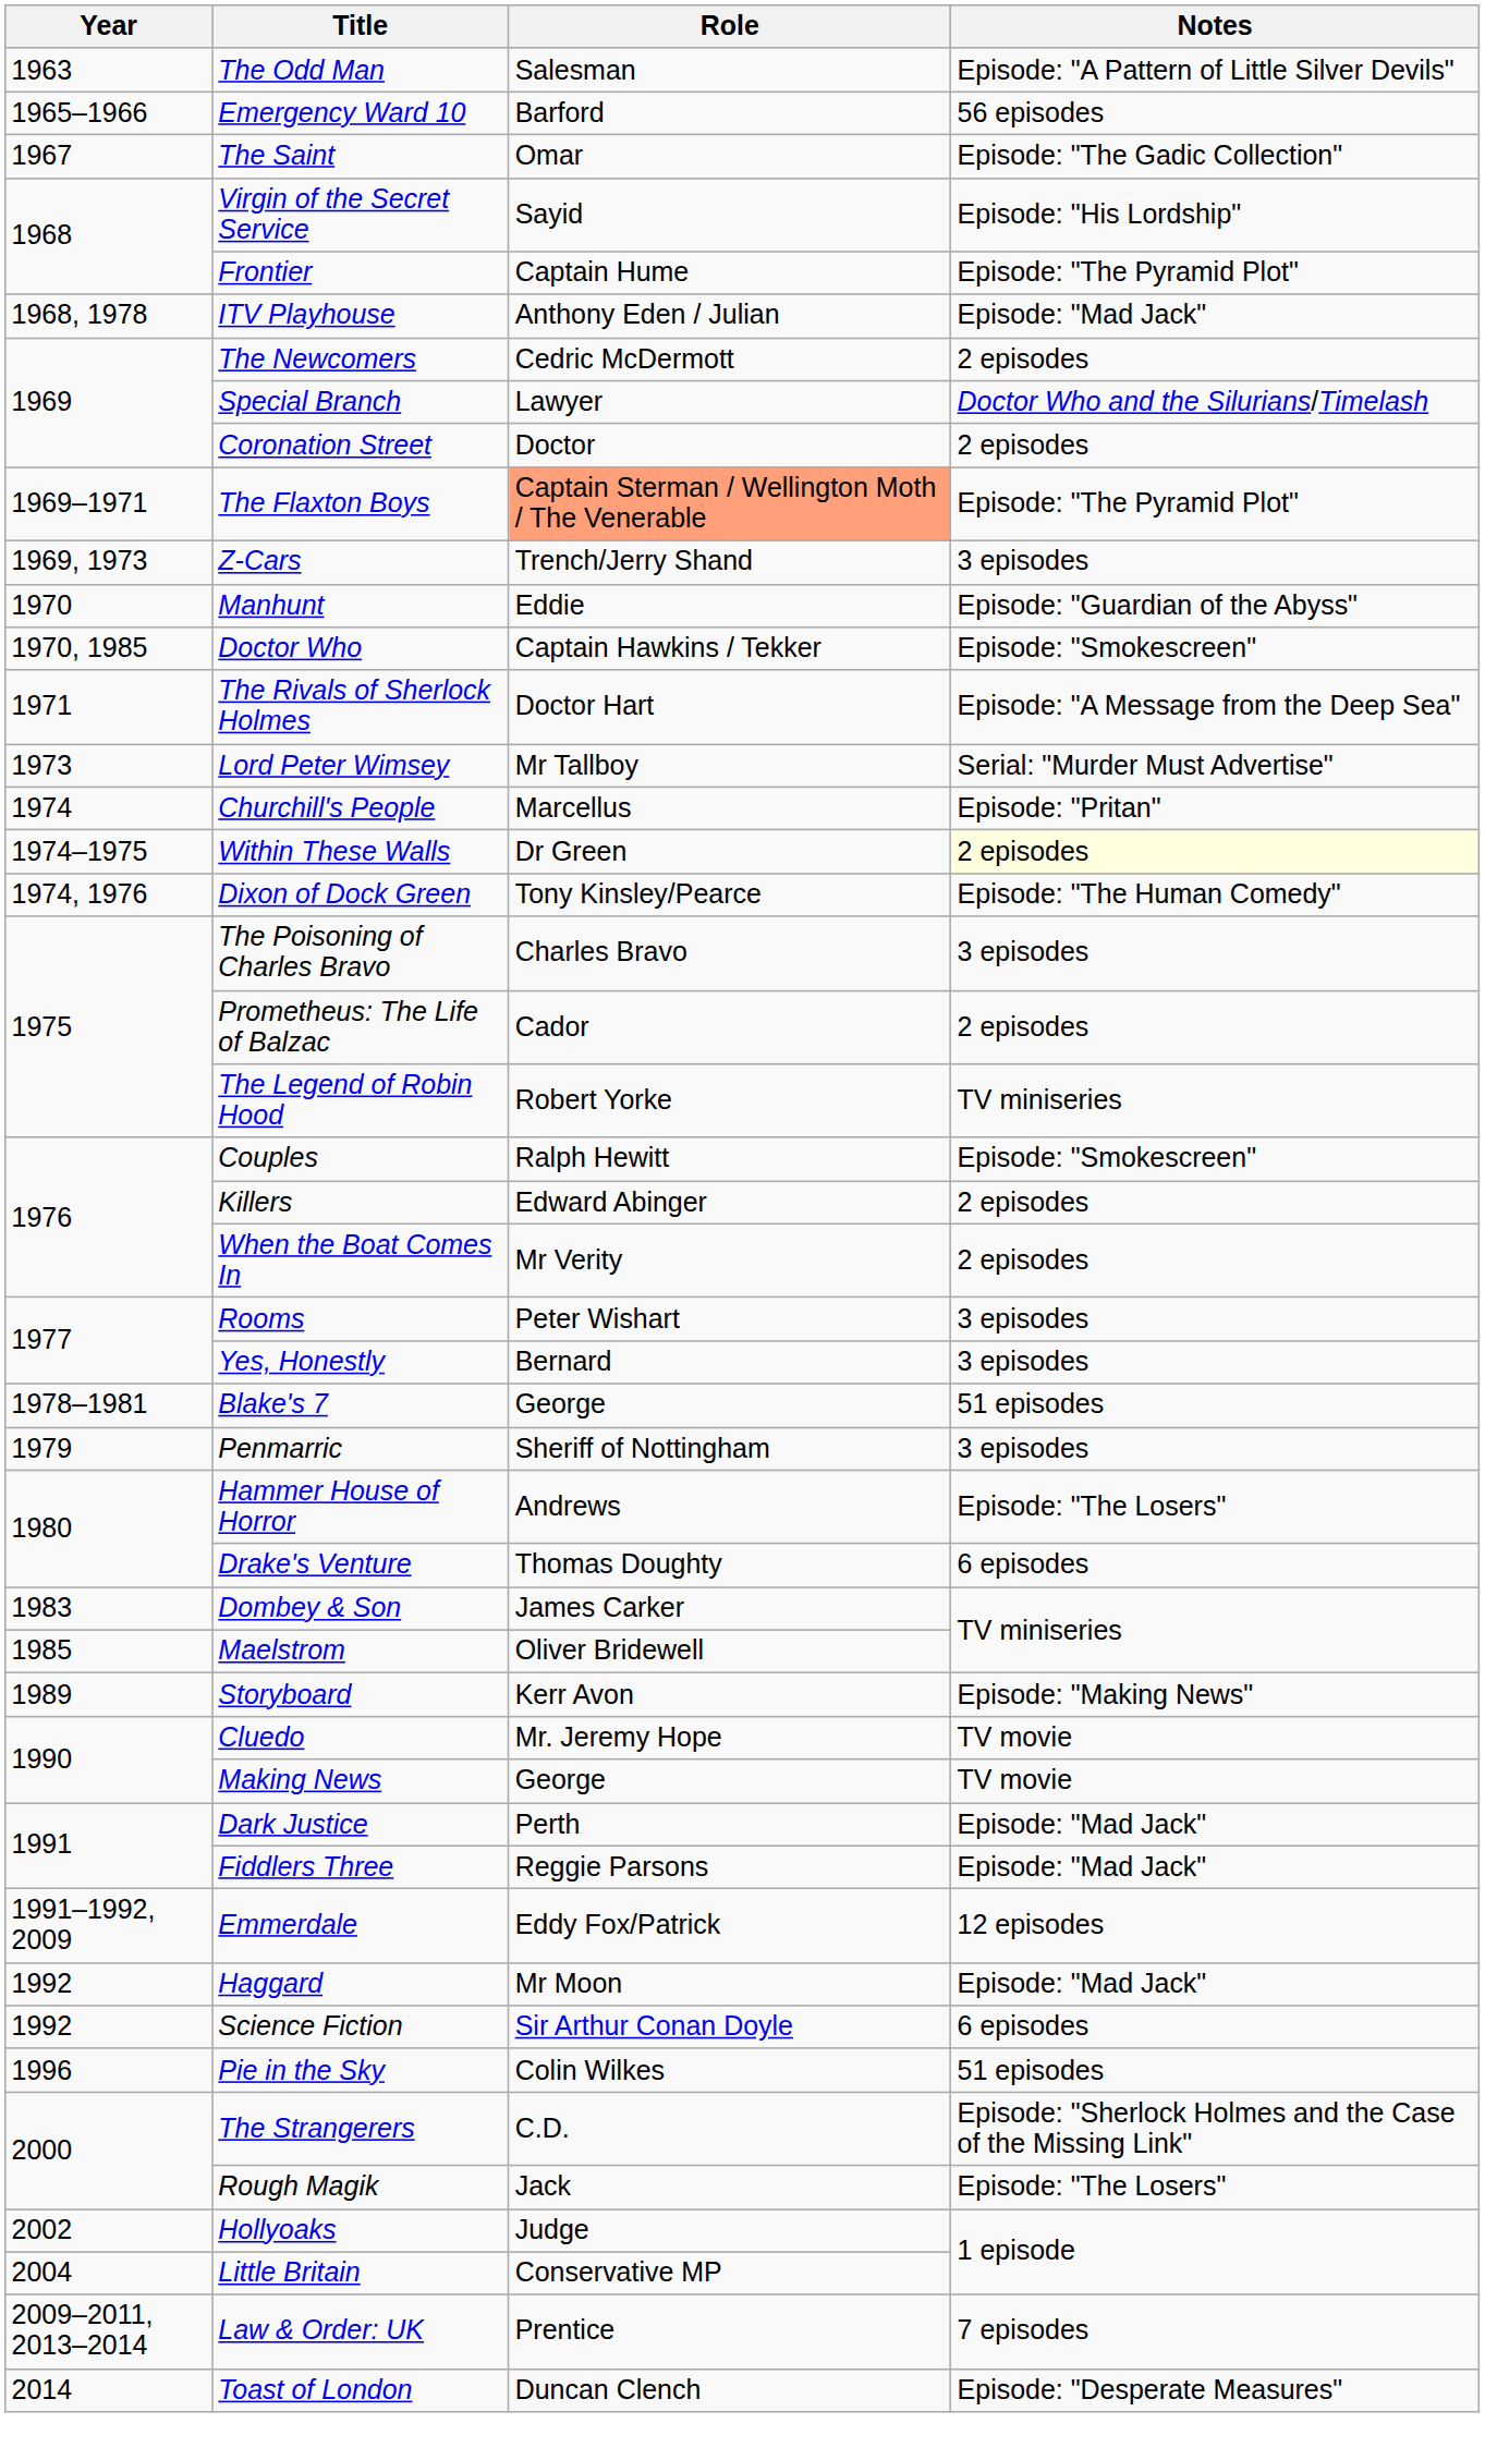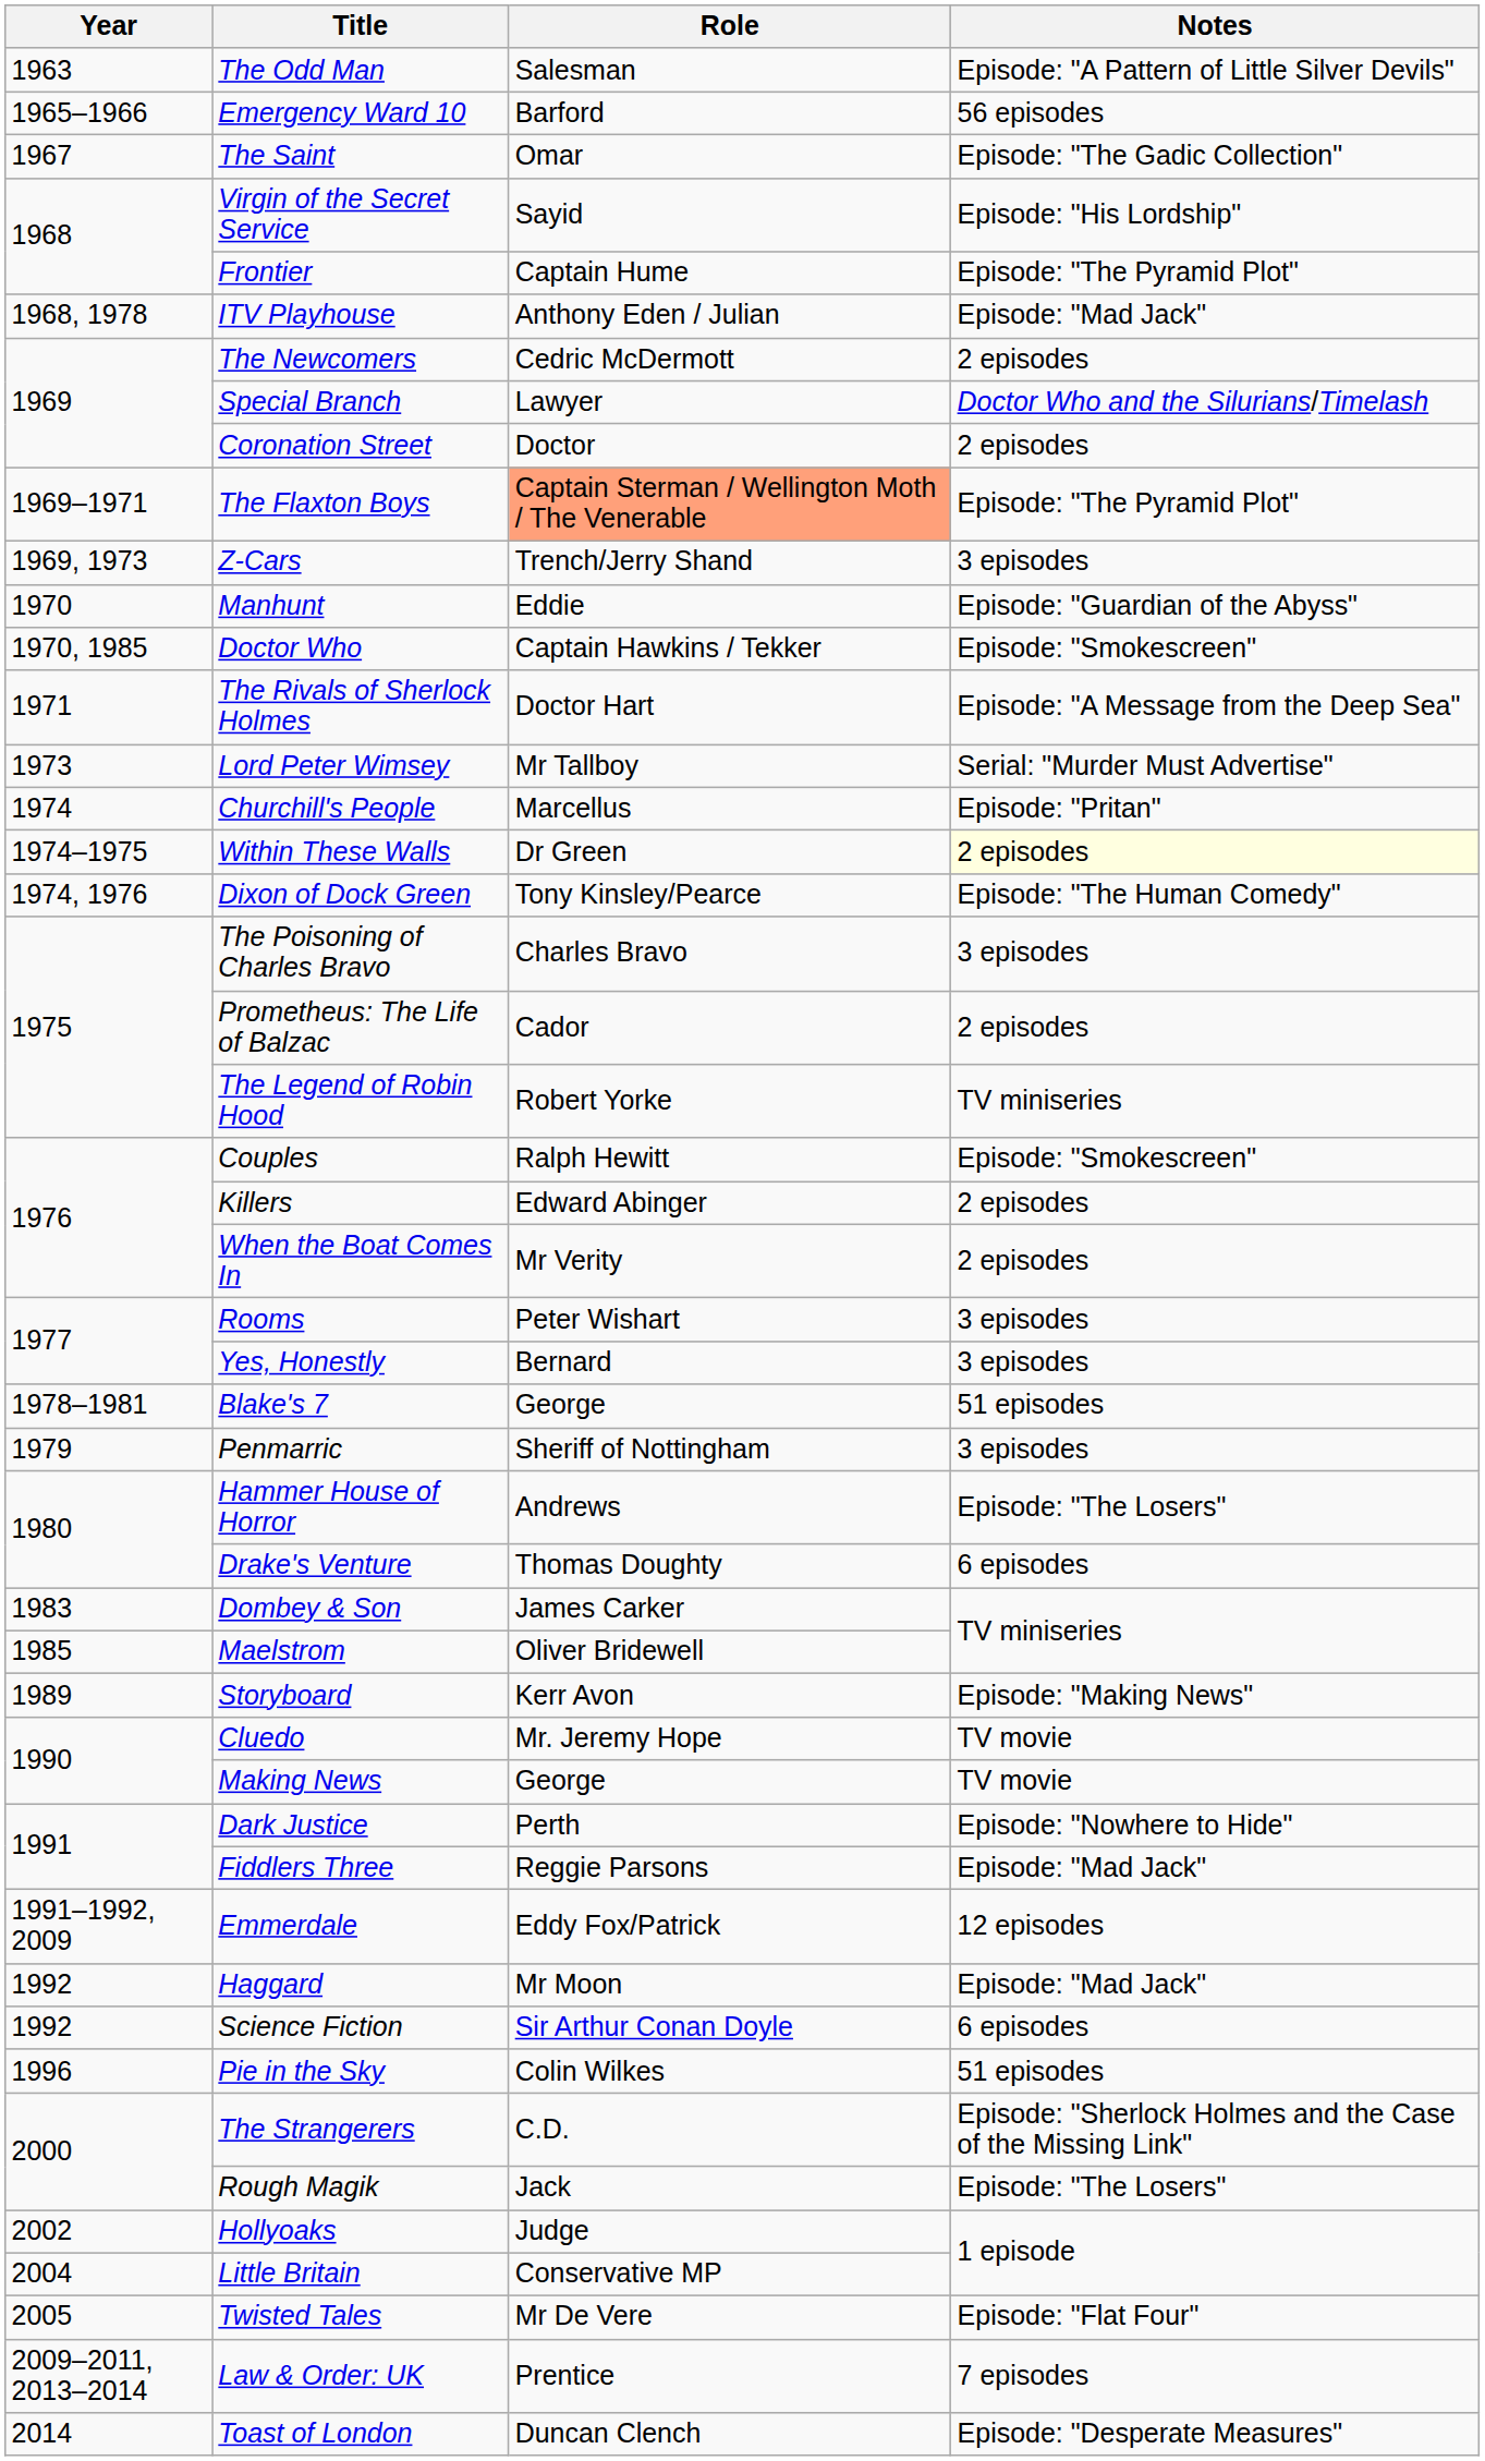 <table class="wikitable">
 <tr>
 <th>Year</th>
 <th>Title</th>
 <th>Role</th>
 <th>Notes</th>
 </tr>
 <tr>
 <td>1963</td>
 <td><em><a href='#'>The Odd Man</a></em></td>
 <td>Salesman</td>
 <td>Episode: "A Pattern of Little Silver Devils"</td>
 </tr>
 <tr>
 <td>1965–1966</td>
 <td><em><a href='#'>Emergency Ward 10</a></em></td>
 <td>Barford</td>
 <td>56 episodes</td>
 </tr>
 <tr>
 <td>1967</td>
 <td><em><a href='#'>The Saint</a></em></td>
 <td>Omar</td>
 <td>Episode: "The Gadic Collection"</td>
 </tr>
 <tr>
 <td rowspan="2">1968</td>
 <td><em><a href='#'>Virgin of the Secret Service</a></em></td>
 <td>Sayid</td>
 <td>Episode: "His Lordship"</td>
 </tr>
 <tr>
 <td><em><a href='#'>Frontier</a></em></td>
 <td>Captain Hume</td>
 <td>Episode: "The Pyramid Plot"</td>
 </tr>
 <tr>
 <td>1968, 1978</td>
 <td><em><a href='#'>ITV Playhouse</a></em></td>
 <td>Anthony Eden / Julian</td>
 <td>Episode: "Mad Jack"</td>
 </tr>
 <tr>
 <td rowspan="3">1969</td>
 <td><em><a href='#'>The Newcomers</a></em></td>
 <td>Cedric McDermott</td>
 <td>2 episodes</td>
 </tr>
 <tr>
 <td><em><a href='#'>Special Branch</a></em></td>
 <td>Lawyer</td>
 <td><em><a href='#'>Doctor Who and the Silurians</a></em>/<em><a href='#'>Timelash</a></em></td>
 </tr>
 <tr>
 <td><em><a href='#'>Coronation Street</a></em></td>
 <td>Doctor</td>
 <td>2 episodes</td>
 </tr>
 <tr>
 <td>1969–1971</td>
 <td><em><a href='#'>The Flaxton Boys</a></em></td>
 <td style="background: lightsalmon;">Captain Sterman / Wellington Moth / The Venerable</td>
 <td>Episode: "The Pyramid Plot"</td>
 </tr>
 <tr>
 <td>1969, 1973</td>
 <td><em><a href='#'>Z-Cars</a></em></td>
 <td>Trench/Jerry Shand</td>
 <td>3 episodes</td>
 </tr>
 <tr>
 <td>1970</td>
 <td><em><a href='#'>Manhunt</a></em></td>
 <td>Eddie</td>
 <td>Episode: "Guardian of the Abyss"</td>
 </tr>
 <tr>
 <td>1970, 1985</td>
 <td><em><a href='#'>Doctor Who</a></em></td>
 <td>Captain Hawkins / Tekker</td>
 <td>Episode: "Smokescreen"</td>
 </tr>
 <tr>
 <td>1971</td>
 <td><em><a href='#'>The Rivals of Sherlock Holmes</a></em></td>
 <td>Doctor Hart</td>
 <td>Episode: "A Message from the Deep Sea"</td>
 </tr>
 <tr>
 <td>1973</td>
 <td><em><a href='#'>Lord Peter Wimsey</a></em></td>
 <td>Mr Tallboy</td>
 <td>Serial: "Murder Must Advertise"</td>
 </tr>
 <tr>
 <td>1974</td>
 <td><em><a href='#'>Churchill's People</a></em></td>
 <td>Marcellus</td>
 <td>Episode: "Pritan"</td>
 </tr>
 <tr>
 <td>1974–1975</td>
 <td><em><a href='#'>Within These Walls</a></em></td>
 <td>Dr Green</td>
 <td style="background: lightyellow;">2 episodes</td>
 </tr>
 <tr>
 <td>1974, 1976</td>
 <td><em><a href='#'>Dixon of Dock Green</a></em></td>
 <td>Tony Kinsley/Pearce</td>
 <td>Episode: "The Human Comedy"</td>
 </tr>
 <tr>
 <td rowspan="3">1975</td>
 <td><em>The Poisoning of Charles Bravo</em></td>
 <td>Charles Bravo</td>
 <td>3 episodes</td>
 </tr>
 <tr>
 <td><em>Prometheus: The Life of Balzac</em></td>
 <td>Cador</td>
 <td>2 episodes</td>
 </tr>
 <tr>
 <td><em><a href='#'>The Legend of Robin Hood</a></em></td>
 <td>Robert Yorke</td>
 <td>TV miniseries</td>
 </tr>
 <tr>
 <td rowspan="3">1976</td>
 <td><em>Couples</em></td>
 <td>Ralph Hewitt</td>
 <td>Episode: "Smokescreen"</td>
 </tr>
 <tr>
 <td><em>Killers</em></td>
 <td>Edward Abinger</td>
 <td>2 episodes</td>
 </tr>
 <tr>
 <td><em><a href='#'>When the Boat Comes In</a></em></td>
 <td>Mr Verity</td>
 <td>2 episodes</td>
 </tr>
 <tr>
 <td rowspan="2">1977</td>
 <td><em><a href='#'>Rooms</a></em></td>
 <td>Peter Wishart</td>
 <td>3 episodes</td>
 </tr>
 <tr>
 <td><em><a href='#'>Yes, Honestly</a></em></td>
 <td>Bernard</td>
 <td>3 episodes</td>
 </tr>
 <tr>
 <td>1978–1981</td>
 <td><em><a href='#'>Blake's 7</a></em></td>
 <td>George</td>
 <td>51 episodes</td>
 </tr>
 <tr>
 <td>1979</td>
 <td><em>Penmarric</em></td>
 <td>Sheriff of Nottingham</td>
 <td>3 episodes</td>
 </tr>
 <tr>
 <td rowspan="2">1980</td>
 <td><em><a href='#'>Hammer House of Horror</a></em></td>
 <td>Andrews</td>
 <td>Episode: "The Losers"</td>
 </tr>
 <tr>
 <td><em><a href='#'>Drake's Venture</a></em></td>
 <td>Thomas Doughty</td>
 <td>6 episodes</td>
 </tr>
 <tr>
 <td>1983</td>
 <td><em><a href='#'>Dombey & Son</a></em></td>
 <td>James Carker</td>
 <td rowspan="2">TV miniseries</td>
 </tr>
 <tr>
 <td>1985</td>
 <td><em><a href='#'>Maelstrom</a></em></td>
 <td>Oliver Bridewell</td>
 </tr>
 <tr>
 <td>1989</td>
 <td><em><a href='#'>Storyboard</a></em></td>
 <td>Kerr Avon</td>
 <td>Episode: "Making News"</td>
 </tr>
 <tr>
 <td rowspan="2">1990</td>
 <td><em><a href='#'>Cluedo</a></em></td>
 <td>Mr. Jeremy Hope</td>
 <td>TV movie</td>
 </tr>
 <tr>
 <td><em><a href='#'>Making News</a></em></td>
 <td>George</td>
 <td>TV movie</td>
 </tr>
 <tr>
 <td rowspan="2">1991</td>
 <td><em><a href='#'>Dark Justice</a></em></td>
 <td>Perth</td>
-<td>Episode: "Mad Jack"</td>
+<td>Episode: "Nowhere to Hide"</td>
 </tr>
 <tr>
 <td><em><a href='#'>Fiddlers Three</a></em></td>
 <td>Reggie Parsons</td>
 <td>Episode: "Mad Jack"</td>
 </tr>
 <tr>
 <td>1991–1992, 2009</td>
 <td><em><a href='#'>Emmerdale</a></em></td>
 <td>Eddy Fox/Patrick</td>
 <td>12 episodes</td>
 </tr>
 <tr>
 <td>1992</td>
 <td><em><a href='#'>Haggard</a></em></td>
 <td>Mr Moon</td>
 <td>Episode: "Mad Jack"</td>
 </tr>
 <tr>
 <td>1992</td>
 <td><em>Science Fiction</em></td>
 <td><a href='#'>Sir Arthur Conan Doyle</a></td>
 <td>6 episodes</td>
 </tr>
 <tr>
 <td>1996</td>
 <td><em><a href='#'>Pie in the Sky</a></em></td>
 <td>Colin Wilkes</td>
 <td>51 episodes</td>
 </tr>
 <tr>
 <td rowspan="2">2000</td>
 <td><em><a href='#'>The Strangerers</a></em></td>
 <td>C.D.</td>
 <td>Episode: "Sherlock Holmes and the Case of the Missing Link"</td>
 </tr>
 <tr>
 <td><em>Rough Magik</em></td>
 <td>Jack</td>
 <td>Episode: "The Losers"</td>
 </tr>
 <tr>
 <td>2002</td>
 <td><em><a href='#'>Hollyoaks</a></em></td>
 <td>Judge</td>
 <td rowspan="2">1 episode</td>
 </tr>
 <tr>
 <td>2004</td>
 <td><em><a href='#'>Little Britain</a></em></td>
 <td>Conservative MP</td>
 </tr>
 <tr>
+<td>2005</td>
+<td><em><a href='#'>Twisted Tales</a></em></td>
+<td>Mr De Vere</td>
+<td>Episode: "Flat Four"</td>
+</tr>
+<tr>
 <td>2009–2011, 2013–2014</td>
 <td><em><a href='#'>Law & Order: UK</a></em></td>
 <td>Prentice</td>
 <td>7 episodes</td>
 </tr>
 <tr>
 <td>2014</td>
 <td><em><a href='#'>Toast of London</a></em></td>
 <td>Duncan Clench</td>
 <td>Episode: "Desperate Measures"</td>
 </tr>
 </table>
